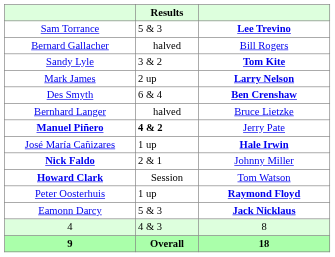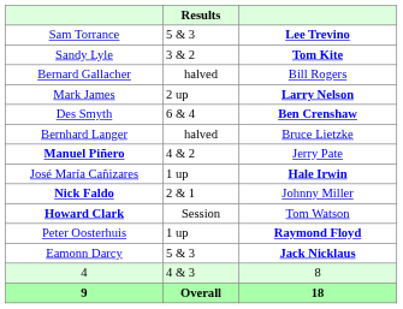 <table border="1" cellpadding="3" style="border-collapse: collapse; text-align:center;">
 <tr style="background:#dfd;">
 <th style="width:12em;"></th>
 <th style="width:5.5em;">Results</th>
 <th style="width:12em;"></th>
 </tr>
 <tr>
 <td><a href='#'>Sam Torrance</a></td>
 <td align=left> 5 & 3</td>
 <td><strong><a href='#'>Lee Trevino</a></strong></td>
 </tr>
 <tr>
+<td><a href='#'>Sandy Lyle</a></td>
+<td align=left> 3 & 2</td>
+<td><strong><a href='#'>Tom Kite</a></strong></td>
+</tr>
+<tr>
 <td><a href='#'>Bernard Gallacher</a></td>
 <td>halved</td>
 <td><a href='#'>Bill Rogers</a></td>
-</tr>
-<tr>
-<td><a href='#'>Sandy Lyle</a></td>
-<td align=left> 3 & 2</td>
-<td><strong><a href='#'>Tom Kite</a></strong></td>
 </tr>
 <tr>
 <td><a href='#'>Mark James</a></td>
 <td align=left> 2 up</td>
 <td><strong><a href='#'>Larry Nelson</a></strong></td>
 </tr>
 <tr>
 <td><a href='#'>Des Smyth</a></td>
 <td align=left> 6 & 4</td>
 <td><strong><a href='#'>Ben Crenshaw</a></strong></td>
 </tr>
 <tr>
 <td><a href='#'>Bernhard Langer</a></td>
 <td>halved</td>
 <td><a href='#'>Bruce Lietzke</a></td>
 </tr>
 <tr>
 <td><strong><a href='#'>Manuel Piñero</a></strong></td>
-<td align=left><strong> 4 & 2</strong></td>
+<td align=left> 4 & 2</td>
 <td><a href='#'>Jerry Pate</a></td>
 </tr>
 <tr>
 <td><a href='#'>José María Cañizares</a></td>
 <td align=left> 1 up</td>
 <td><strong><a href='#'>Hale Irwin</a></strong></td>
 </tr>
 <tr>
 <td><strong><a href='#'>Nick Faldo</a></strong></td>
 <td align=left> 2 & 1</td>
 <td><a href='#'>Johnny Miller</a></td>
 </tr>
 <tr>
 <td><strong><a href='#'>Howard Clark</a></strong></td>
 <td>Session</td>
 <td><a href='#'>Tom Watson</a></td>
 </tr>
 <tr>
 <td><a href='#'>Peter Oosterhuis</a></td>
 <td align=left> 1 up</td>
 <td><strong><a href='#'>Raymond Floyd</a></strong></td>
 </tr>
 <tr>
 <td><a href='#'>Eamonn Darcy</a></td>
 <td align=left> 5 & 3</td>
 <td><strong><a href='#'>Jack Nicklaus</a></strong></td>
 </tr>
 <tr style="background:#dfd;">
 <td>4</td>
 <td align=left> 4 & 3</td>
 <td>8</td>
 </tr>
 <tr style="background:#afa;">
 <th>9</th>
 <th>Overall</th>
 <th>18</th>
 </tr>
 </table>
